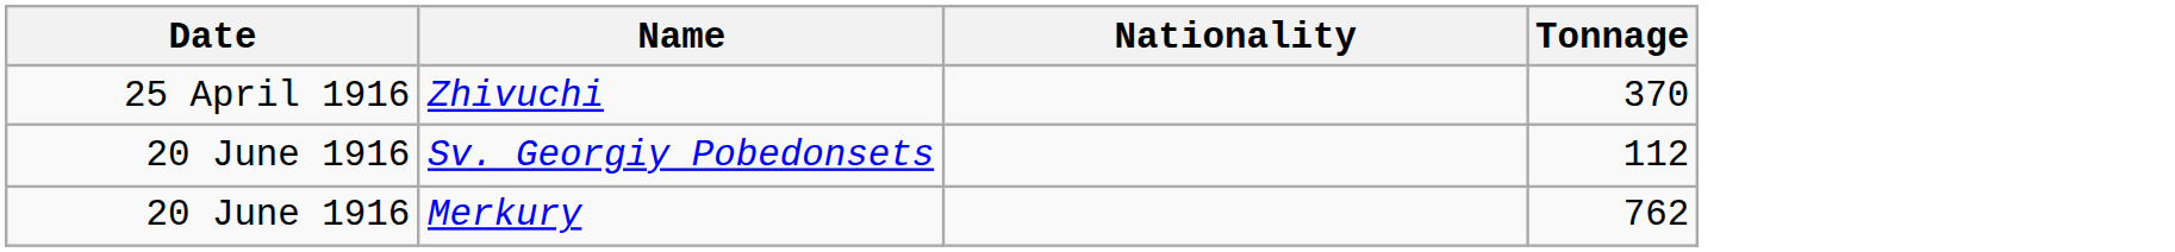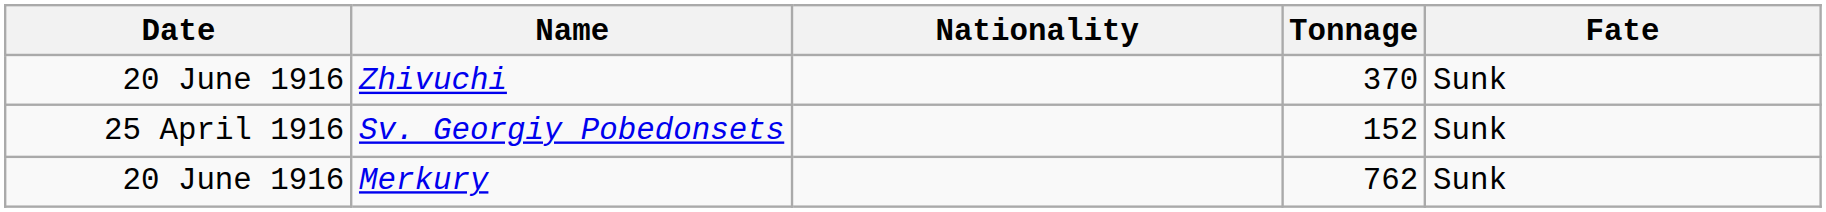 <table class="wikitable sortable">
 <tr>
 <th width="140px">Date</th>
 <th width="180px">Name</th>
 <th width="200px">Nationality</th>
 <th width="25px">Tonnage</th>
+<th width="160px">Fate</th>
+</tr>
+<tr>
+<td align="right">20 June 1916</td>
+<td align="left"><a href='#'><em>Zhivuchi</em></a></td>
+<td align="left"></td>
+<td align="right">370</td>
+<td align="left">Sunk</td>
 </tr>
 <tr>
 <td align="right">25 April 1916</td>
-<td align="left"><a href='#'><em>Zhivuchi</em></a></td>
-<td align="left"></td>
-<td align="right">370</td>
-</tr>
-<tr>
-<td align="right">20 June 1916</td>
 <td align="left"><a href='#'><em>Sv. Georgiy Pobedonsets</em></a></td>
 <td align="left"></td>
-<td align="right">112</td>
+<td align="right">152</td>
+<td align="left">Sunk</td>
 </tr>
 <tr>
 <td align="right">20 June 1916</td>
 <td align="left"><a href='#'><em>Merkury</em></a></td>
 <td align="left"></td>
 <td align="right">762</td>
+<td align="left">Sunk</td>
 </tr>
 </table>
